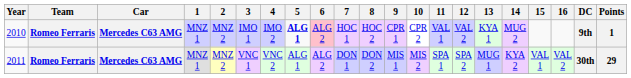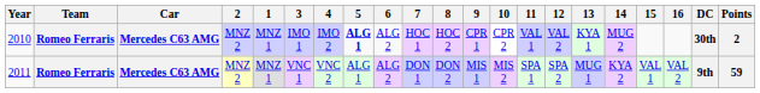 <table class="wikitable" style="text-align:center; font-size:85%">
 <tr>
 <th>Year</th>
 <th>Team</th>
 <th>Car</th>
+<th>2</th>
 <th>1</th>
-<th>2</th>
 <th>3</th>
 <th>4</th>
 <th>5</th>
 <th>6</th>
 <th>7</th>
 <th>8</th>
 <th>9</th>
 <th>10</th>
 <th>11</th>
 <th>12</th>
 <th>13</th>
 <th>14</th>
 <th>15</th>
 <th>16</th>
 <th>DC</th>
 <th>Points</th>
 </tr>
 <tr>
 <td><a href='#'>2010</a></td>
 <th nowrap><a href='#'>Romeo Ferraris</a></th>
 <th nowrap><a href='#'>Mercedes C63 AMG</a></th>
+<td style="background:#CFCFFF;"><a href='#'>MNZ<br>2</a><br></td>
 <td style="background:#CFCFFF;"><a href='#'>MNZ<br>1</a><br></td>
-<td style="background:#CFCFFF;"><a href='#'>MNZ<br>2</a><br></td>
 <td style="background:#CFCFFF;"><a href='#'>IMO<br>1</a><br></td>
 <td style="background:#CFCFFF;"><a href='#'>IMO<br>2</a><br></td>
 <td><strong><a href='#'>ALG<br>1</a></strong></td>
-<td style="background: pink;"><a href='#'>ALG<br>2</a></td>
+<td><a href='#'>ALG<br>2</a></td>
 <td style="background:#EFCFFF;"><a href='#'>HOC<br>1</a><br></td>
 <td style="background:#EFCFFF;"><a href='#'>HOC<br>2</a><br></td>
 <td style="background:#EFCFFF;"><a href='#'>CPR<br>1</a><br></td>
 <td style="background:#FFFFFF;"><a href='#'>CPR<br>2</a><br></td>
 <td style="background:#CFCFFF;"><a href='#'>VAL<br>1</a><br></td>
 <td style="background:#CFCFFF;"><a href='#'>VAL<br>2</a><br></td>
 <td style="background:#DFFFDF;"><a href='#'>KYA<br>1</a><br></td>
 <td style="background:#EFCFFF;"><a href='#'>MUG<br>2</a><br></td>
 <td></td>
 <td></td>
-<th>9th</th>
-<th>1</th>
+<th>30th</th>
+<th>2</th>
 </tr>
 <tr>
 <td><a href='#'>2011</a></td>
 <th nowrap><a href='#'>Romeo Ferraris</a></th>
 <th nowrap><a href='#'>Mercedes C63 AMG</a></th>
+<td style="background:#FFFFBF;"><a href='#'>MNZ<br>2</a><br></td>
 <td style="background:#DFDFDF;"><a href='#'>MNZ<br>1</a><br></td>
-<td style="background:#FFFFBF;"><a href='#'>MNZ<br>2</a><br></td>
 <td style="background:#EFCFFF;"><a href='#'>VNC<br>1</a><br></td>
 <td style="background:#DFFFDF;"><a href='#'>VNC<br>2</a><br></td>
 <td style="background:#DFFFDF;"><a href='#'>ALG<br>1</a><br></td>
 <td style="background:#EFCFFF;"><a href='#'>ALG<br>2</a><br></td>
 <td style="background:#CFCFFF;"><a href='#'>DON<br>1</a><br></td>
 <td style="background:#CFCFFF;"><a href='#'>DON<br>2</a><br></td>
 <td style="background:#CFCFFF;"><a href='#'>MIS<br>1</a><br></td>
 <td style="background:#EFCFFF;"><a href='#'>MIS<br>2</a><br></td>
 <td style="background:#DFFFDF;"><a href='#'>SPA<br>1</a><br></td>
 <td style="background:#DFFFDF;"><a href='#'>SPA<br>2</a><br></td>
 <td style="background:#CFCFFF;"><a href='#'>MUG<br>1</a><br></td>
 <td style="background:#EFCFFF;"><a href='#'>KYA<br>2</a><br></td>
 <td style="background:#DFFFDF;"><a href='#'>VAL<br>1</a><br></td>
 <td style="background:#DFFFDF;"><a href='#'>VAL<br>2</a><br></td>
-<th>30th</th>
-<th>29</th>
+<th>9th</th>
+<th>59</th>
 </tr>
 </table>
